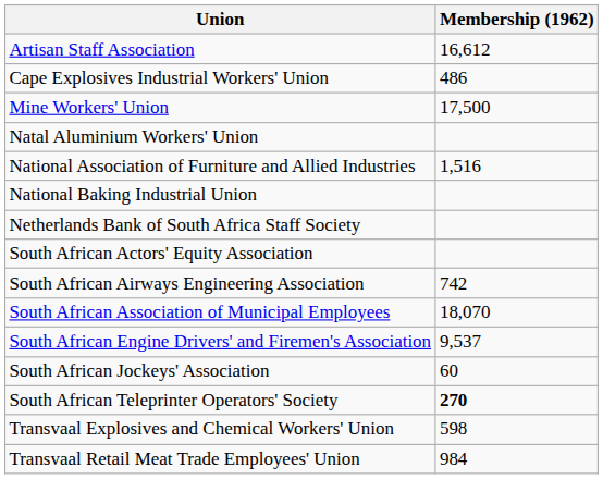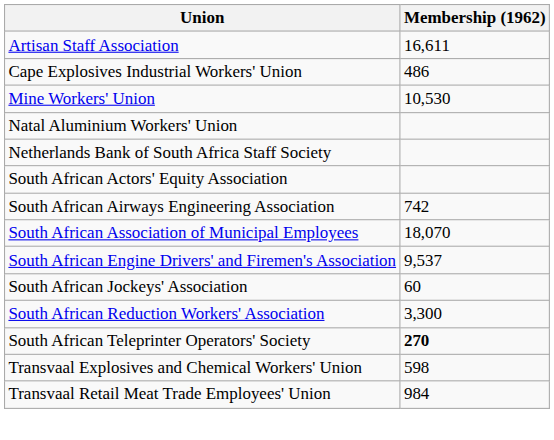 <table class="wikitable sortable">
 <tr>
 <th>Union</th>
 <th>Membership (1962)</th>
 </tr>
 <tr>
 <td><a href='#'>Artisan Staff Association</a></td>
-<td>16,612</td>
+<td>16,611</td>
 </tr>
 <tr>
 <td>Cape Explosives Industrial Workers' Union</td>
 <td>486</td>
 </tr>
 <tr>
 <td><a href='#'>Mine Workers' Union</a></td>
-<td>17,500</td>
+<td>10,530</td>
 </tr>
 <tr>
 <td>Natal Aluminium Workers' Union</td>
-<td></td>
-</tr>
-<tr>
-<td>National Association of Furniture and Allied Industries</td>
-<td>1,516</td>
-</tr>
-<tr>
-<td>National Baking Industrial Union</td>
 <td></td>
 </tr>
 <tr>
 <td>Netherlands Bank of South Africa Staff Society</td>
 <td></td>
 </tr>
 <tr>
 <td>South African Actors' Equity Association</td>
 <td></td>
 </tr>
 <tr>
 <td>South African Airways Engineering Association</td>
 <td>742</td>
 </tr>
 <tr>
 <td><a href='#'>South African Association of Municipal Employees</a></td>
 <td>18,070</td>
 </tr>
 <tr>
 <td><a href='#'>South African Engine Drivers' and Firemen's Association</a></td>
 <td>9,537</td>
 </tr>
 <tr>
 <td>South African Jockeys' Association</td>
 <td>60</td>
 </tr>
 <tr>
+<td><a href='#'>South African Reduction Workers' Association</a></td>
+<td>3,300</td>
+</tr>
+<tr>
 <td>South African Teleprinter Operators' Society</td>
 <td><strong>270</strong></td>
 </tr>
 <tr>
 <td>Transvaal Explosives and Chemical Workers' Union</td>
 <td>598</td>
 </tr>
 <tr>
 <td>Transvaal Retail Meat Trade Employees' Union</td>
 <td>984</td>
 </tr>
 </table>
